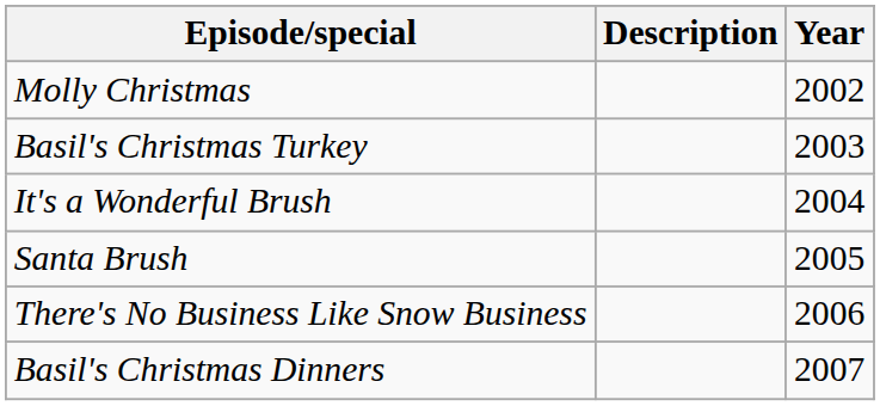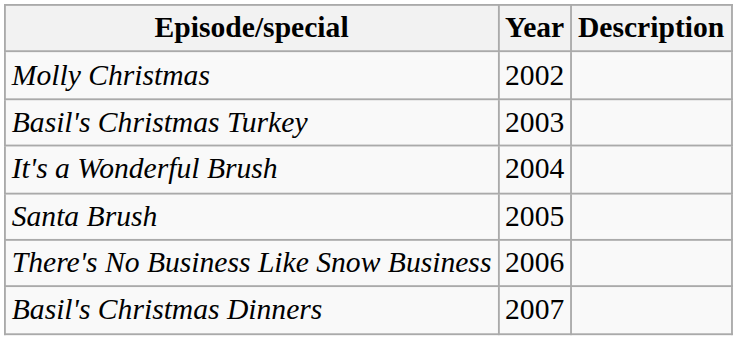 <table class="wikitable sortable">
 <tr>
 <th>Episode/special</th>
+<th>Year</th>
 <th>Description</th>
-<th>Year</th>
 </tr>
 <tr>
 <td><em>Molly Christmas</em></td>
+<td>2002</td>
 <td></td>
-<td>2002</td>
 </tr>
 <tr>
 <td><em>Basil's Christmas Turkey</em></td>
+<td>2003</td>
 <td></td>
-<td>2003</td>
 </tr>
 <tr>
 <td><em>It's a Wonderful Brush</em></td>
+<td>2004</td>
 <td></td>
-<td>2004</td>
 </tr>
 <tr>
 <td><em>Santa Brush</em></td>
+<td>2005</td>
 <td></td>
-<td>2005</td>
 </tr>
 <tr>
 <td><em>There's No Business Like Snow Business</em></td>
+<td>2006</td>
 <td></td>
-<td>2006</td>
 </tr>
 <tr>
 <td><em>Basil's Christmas Dinners</em></td>
+<td>2007</td>
 <td></td>
-<td>2007</td>
 </tr>
 </table>
